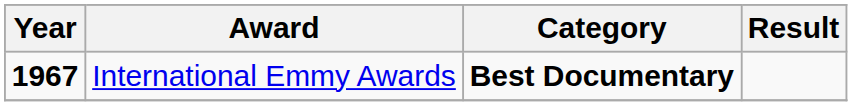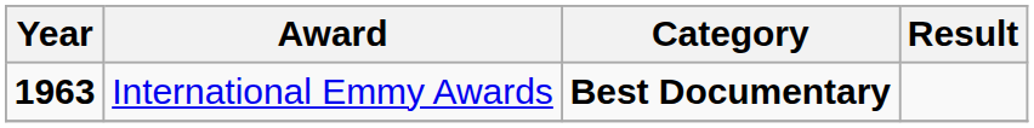 <table class="wikitable">
 <tr>
 <th>Year</th>
 <th>Award</th>
 <th>Category</th>
 <th>Result</th>
 </tr>
 <tr>
-<td><strong>1967</strong></td>
+<td><strong>1963</strong></td>
 <td><a href='#'>International Emmy Awards</a></td>
 <td><strong>Best Documentary</strong></td>
 <td></td>
 </tr>
 <tr>
 </tr>
 </table>
